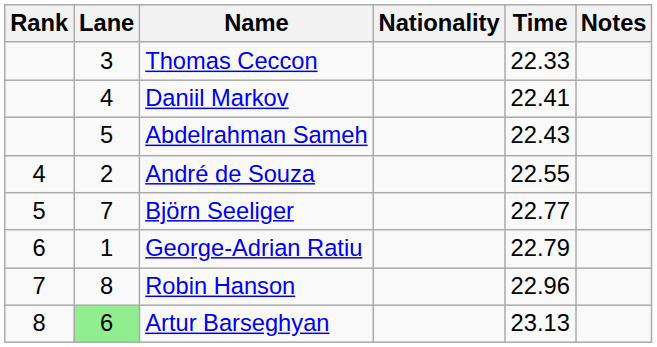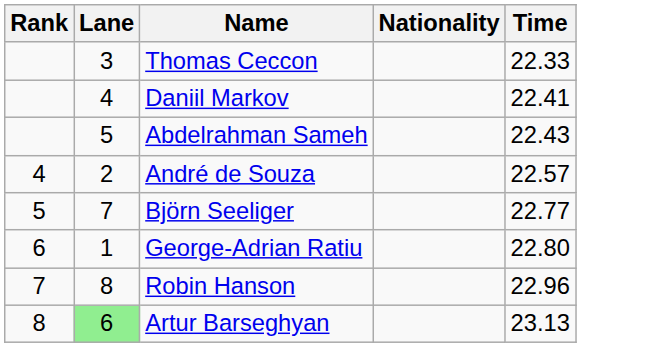 <table class="wikitable sortable" style="text-align:center">
 <tr>
 <th>Rank</th>
 <th>Lane</th>
 <th>Name</th>
 <th>Nationality</th>
 <th>Time</th>
-<th>Notes</th>
 </tr>
 <tr>
 <td></td>
 <td>3</td>
 <td align=left><a href='#'>Thomas Ceccon</a></td>
 <td align=left></td>
 <td>22.33</td>
-<td></td>
 </tr>
 <tr>
 <td></td>
 <td>4</td>
 <td align=left><a href='#'>Daniil Markov</a></td>
 <td align=left></td>
 <td>22.41</td>
-<td></td>
 </tr>
 <tr>
 <td></td>
 <td>5</td>
 <td align=left><a href='#'>Abdelrahman Sameh</a></td>
 <td align=left></td>
 <td>22.43</td>
-<td></td>
 </tr>
 <tr>
 <td>4</td>
 <td>2</td>
 <td align=left><a href='#'>André de Souza</a></td>
 <td align=left></td>
-<td>22.55</td>
-<td></td>
+<td>22.57</td>
 </tr>
 <tr>
 <td>5</td>
 <td>7</td>
 <td align=left><a href='#'>Björn Seeliger</a></td>
 <td align=left></td>
 <td>22.77</td>
-<td></td>
 </tr>
 <tr>
 <td>6</td>
 <td>1</td>
 <td align=left><a href='#'>George-Adrian Ratiu</a></td>
 <td align=left></td>
-<td>22.79</td>
-<td></td>
+<td>22.80</td>
 </tr>
 <tr>
 <td>7</td>
 <td>8</td>
 <td align=left><a href='#'>Robin Hanson</a></td>
 <td align=left></td>
 <td>22.96</td>
-<td></td>
 </tr>
 <tr>
 <td>8</td>
 <td style="background: lightgreen;">6</td>
 <td align=left><a href='#'>Artur Barseghyan</a></td>
 <td align=left></td>
 <td>23.13</td>
-<td></td>
 </tr>
 </table>
